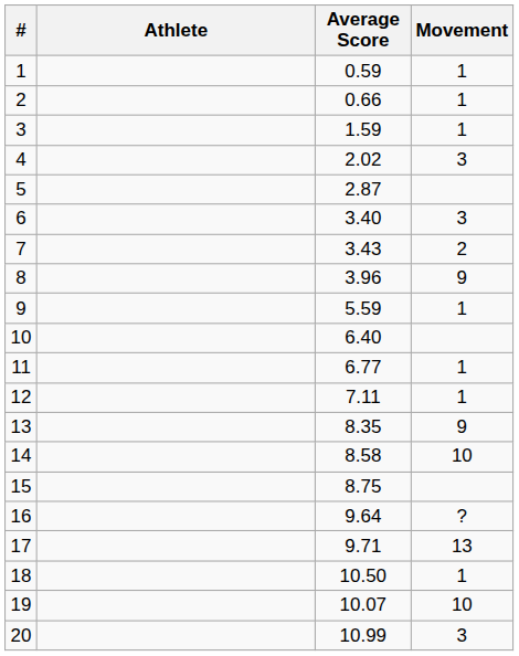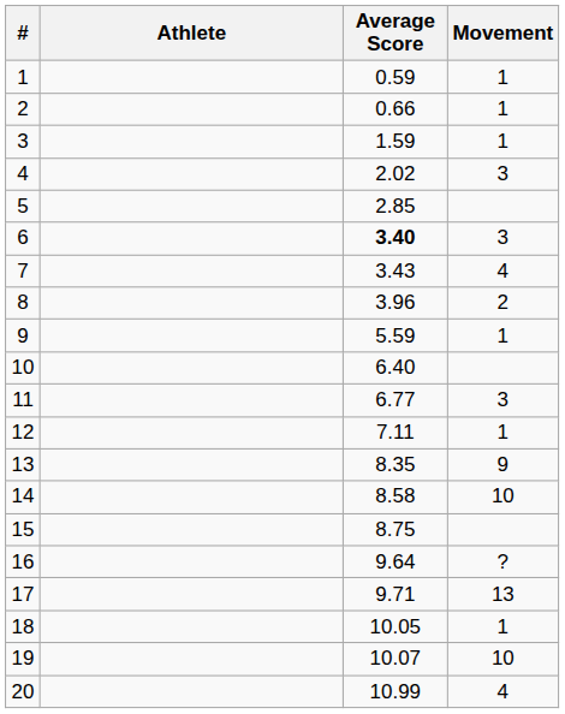 <table class=wikitable style=text-align:center>
 <tr>
 <th width="20">#</th>
 <th width="230">Athlete</th>
 <th width="75">Average Score</th>
 <th width="15">Movement</th>
 </tr>
 <tr>
 <td>1</td>
 <td align="left"> </td>
 <td>0.59</td>
 <td> 1</td>
 </tr>
 <tr>
 <td>2</td>
 <td align="left"></td>
 <td>0.66</td>
 <td> 1</td>
 </tr>
 <tr>
 <td>3</td>
 <td align="left"></td>
 <td>1.59</td>
 <td> 1</td>
 </tr>
 <tr>
 <td>4</td>
 <td align="left"></td>
 <td>2.02</td>
 <td> 3</td>
 </tr>
 <tr>
 <td>5</td>
 <td align="left"></td>
-<td>2.87</td>
+<td>2.85</td>
 <td></td>
 </tr>
 <tr>
 <td>6</td>
 <td align="left"><em></td>
-<td>3.40</td>
+<td><strong>3.40</strong></td>
 <td> 3</td>
 </tr>
 <tr>
 <td>7</td>
 <td align="left"></td>
 <td>3.43</td>
-<td> 2</td>
+<td> 4</td>
 </tr>
 <tr>
 <td>8</td>
 <td align="left"></td>
 <td>3.96</td>
-<td> 9</td>
+<td> 2</td>
 </tr>
 <tr>
 <td>9</td>
 <td align="left"></td>
 <td>5.59</td>
 <td> 1</td>
 </tr>
 <tr>
 <td>10</td>
 <td align="left"></td>
 <td>6.40</td>
 <td></td>
 </tr>
 <tr>
 <td>11</td>
 <td align="left"></td>
 <td>6.77</td>
-<td> 1</td>
+<td> 3</td>
 </tr>
 <tr>
 <td>12</td>
 <td align="left"></td>
 <td>7.11</td>
 <td> 1</td>
 </tr>
 <tr>
 <td>13</td>
 <td align="left"></td>
 <td>8.35</td>
 <td> 9</td>
 </tr>
 <tr>
 <td>14</td>
 <td align="left"></td>
 <td>8.58</td>
 <td> 10</td>
 </tr>
 <tr>
 <td>15</td>
 <td align="left"></td>
 <td>8.75</td>
 <td></td>
 </tr>
 <tr>
 <td>16</td>
 <td align="left"></td>
 <td>9.64</td>
 <td> ?</td>
 </tr>
 <tr>
 <td>17</td>
 <td align="left"></td>
 <td>9.71</td>
 <td> 13</td>
 </tr>
 <tr>
 <td>18</td>
 <td align="left"></td>
-<td>10.50</td>
+<td>10.05</td>
 <td> 1</td>
 </tr>
 <tr>
 <td>19</td>
 <td align="left"></td>
 <td>10.07</td>
 <td> 10</td>
 </tr>
 <tr>
 <td>20</td>
 <td align="left"></td>
 <td>10.99</td>
-<td> 3</td>
+<td> 4</td>
 </tr>
 </table>
